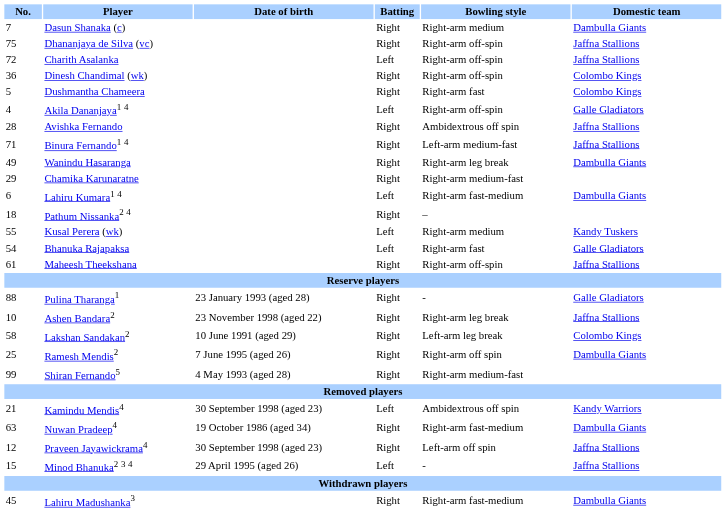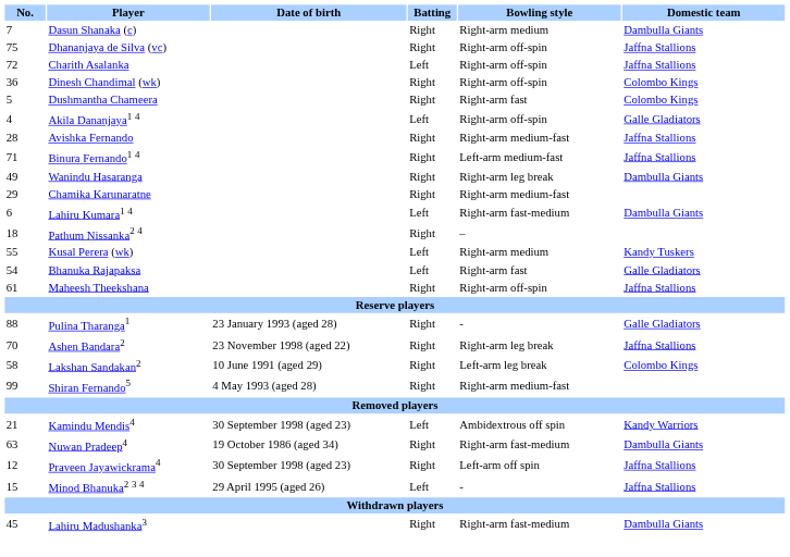 <table class="sortable" style="width:85%;" border="0" cellspacing="2" cellpadding="2">
 <tr style="background:#aad0ff;">
 <th scope="col" width="5%">No.</th>
 <th width=20%>Player</th>
 <th width=24%>Date of birth</th>
 <th width=6%>Batting</th>
 <th width=20%>Bowling style</th>
 <th width=20%>Domestic team</th>
 </tr>
 <tr>
 <td>7</td>
 <td><a href='#'>Dasun Shanaka</a> (<a href='#'>c</a>)</td>
 <td></td>
 <td>Right</td>
 <td>Right-arm medium</td>
 <td><a href='#'>Dambulla Giants</a></td>
 </tr>
 <tr>
 <td>75</td>
 <td><a href='#'>Dhananjaya de Silva</a> (<a href='#'>vc</a>)</td>
 <td></td>
 <td>Right</td>
 <td>Right-arm off-spin</td>
 <td><a href='#'>Jaffna Stallions</a></td>
 </tr>
 <tr>
 <td>72</td>
 <td><a href='#'>Charith Asalanka</a></td>
 <td></td>
 <td>Left</td>
 <td>Right-arm off-spin</td>
 <td><a href='#'>Jaffna Stallions</a></td>
 </tr>
 <tr>
 <td>36</td>
 <td><a href='#'>Dinesh Chandimal</a> (<a href='#'>wk</a>)</td>
 <td></td>
 <td>Right</td>
 <td>Right-arm off-spin</td>
 <td><a href='#'>Colombo Kings</a></td>
 </tr>
 <tr>
 <td>5</td>
 <td><a href='#'>Dushmantha Chameera</a></td>
 <td></td>
 <td>Right</td>
 <td>Right-arm fast</td>
 <td><a href='#'>Colombo Kings</a></td>
 </tr>
 <tr>
 <td>4</td>
 <td><a href='#'>Akila Dananjaya</a><sup>1</sup> <sup>4</sup></td>
 <td></td>
 <td>Left</td>
 <td>Right-arm off-spin</td>
 <td><a href='#'>Galle Gladiators</a></td>
 </tr>
 <tr>
 <td>28</td>
 <td><a href='#'>Avishka Fernando</a></td>
 <td></td>
 <td>Right</td>
-<td>Ambidextrous off spin</td>
+<td>Right-arm medium-fast</td>
 <td><a href='#'>Jaffna Stallions</a></td>
 </tr>
 <tr>
 <td>71</td>
 <td><a href='#'>Binura Fernando</a><sup>1</sup> <sup>4</sup></td>
 <td></td>
 <td>Right</td>
 <td>Left-arm medium-fast</td>
 <td><a href='#'>Jaffna Stallions</a></td>
 </tr>
 <tr>
 <td>49</td>
 <td><a href='#'>Wanindu Hasaranga</a></td>
 <td></td>
 <td>Right</td>
 <td>Right-arm leg break</td>
 <td><a href='#'>Dambulla Giants</a></td>
 </tr>
 <tr>
 <td>29</td>
 <td><a href='#'>Chamika Karunaratne</a></td>
 <td></td>
 <td>Right</td>
 <td>Right-arm medium-fast</td>
 <td></td>
 </tr>
 <tr>
 <td>6</td>
 <td><a href='#'>Lahiru Kumara</a><sup>1</sup> <sup>4</sup></td>
 <td></td>
 <td>Left</td>
 <td>Right-arm fast-medium</td>
 <td><a href='#'>Dambulla Giants</a></td>
 </tr>
 <tr>
 <td>18</td>
 <td><a href='#'>Pathum Nissanka</a><sup>2</sup> <sup>4</sup></td>
 <td></td>
 <td>Right</td>
 <td>–</td>
 <td></td>
 </tr>
 <tr>
 <td>55</td>
 <td><a href='#'>Kusal Perera</a> (<a href='#'>wk</a>)</td>
 <td></td>
 <td>Left</td>
 <td>Right-arm medium</td>
 <td><a href='#'>Kandy Tuskers</a></td>
 </tr>
 <tr>
 <td>54</td>
 <td><a href='#'>Bhanuka Rajapaksa</a></td>
 <td></td>
 <td>Left</td>
 <td>Right-arm fast</td>
 <td><a href='#'>Galle Gladiators</a></td>
 </tr>
 <tr>
 <td>61</td>
 <td><a href='#'>Maheesh Theekshana</a></td>
 <td></td>
 <td>Right</td>
 <td>Right-arm off-spin</td>
 <td><a href='#'>Jaffna Stallions</a></td>
 </tr>
 <tr class=sortbottom style="background:#aad0ff;">
 <th colspan=6>Reserve players</th>
 </tr>
 <tr class=sortbottom>
 <td>88</td>
 <td><a href='#'>Pulina Tharanga</a><sup>1</sup></td>
 <td>23 January 1993 (aged 28)</td>
 <td>Right</td>
 <td>-</td>
 <td><a href='#'>Galle Gladiators</a></td>
 </tr>
 <tr>
-<td>10</td>
+<td>70</td>
 <td><a href='#'>Ashen Bandara</a><sup>2</sup></td>
 <td>23 November 1998 (aged 22)</td>
 <td>Right</td>
 <td>Right-arm leg break</td>
 <td><a href='#'>Jaffna Stallions</a></td>
 </tr>
 <tr>
 <td>58</td>
 <td><a href='#'>Lakshan Sandakan</a><sup>2</sup></td>
 <td>10 June 1991 (aged 29)</td>
 <td>Right</td>
 <td>Left-arm leg break</td>
 <td><a href='#'>Colombo Kings</a></td>
-</tr>
-<tr>
-<td>25</td>
-<td><a href='#'>Ramesh Mendis</a><sup>2</sup></td>
-<td>7 June 1995 (aged 26)</td>
-<td>Right</td>
-<td>Right-arm off spin</td>
-<td><a href='#'>Dambulla Giants</a></td>
 </tr>
 <tr>
 <td>99</td>
 <td><a href='#'>Shiran Fernando</a><sup>5</sup></td>
 <td>4 May 1993 (aged 28)</td>
 <td>Right</td>
 <td>Right-arm medium-fast</td>
 <td></td>
 </tr>
 <tr class=sortbottom style="background:#aad0ff;">
 <th colspan=6>Removed players</th>
 </tr>
 <tr class=sortbottom>
 <td>21</td>
 <td><a href='#'>Kamindu Mendis</a><sup>4</sup></td>
 <td>30 September 1998 (aged 23)</td>
 <td>Left</td>
 <td>Ambidextrous off spin</td>
 <td><a href='#'>Kandy Warriors</a></td>
 </tr>
 <tr>
 <td>63</td>
 <td><a href='#'>Nuwan Pradeep</a><sup>4</sup></td>
 <td>19 October 1986 (aged 34)</td>
 <td>Right</td>
 <td>Right-arm fast-medium</td>
 <td><a href='#'>Dambulla Giants</a></td>
 </tr>
 <tr>
 <td>12</td>
 <td><a href='#'>Praveen Jayawickrama</a><sup>4</sup></td>
 <td>30 September 1998 (aged 23)</td>
 <td>Right</td>
 <td>Left-arm off spin</td>
 <td><a href='#'>Jaffna Stallions</a></td>
 </tr>
 <tr>
 <td>15</td>
 <td><a href='#'>Minod Bhanuka</a><sup>2</sup> <sup>3</sup> <sup>4</sup></td>
 <td>29 April 1995 (aged 26)</td>
 <td>Left</td>
 <td>-</td>
 <td><a href='#'>Jaffna Stallions</a></td>
 </tr>
 <tr class=sortbottom style="background:#aad0ff;">
 <th colspan=6>Withdrawn players</th>
 </tr>
 <tr class=sortbottom>
 <td>45</td>
 <td><a href='#'>Lahiru Madushanka</a><sup>3</sup></td>
 <td></td>
 <td>Right</td>
 <td>Right-arm fast-medium</td>
 <td><a href='#'>Dambulla Giants</a></td>
 </tr>
 </table>
